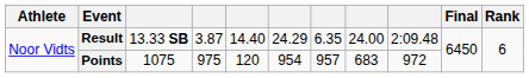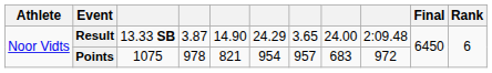 <table class=wikitable style=font-size:90%>
 <tr>
 <th>Athlete</th>
 <th>Event</th>
 <th></th>
 <th></th>
 <th></th>
 <th></th>
 <th></th>
 <th></th>
 <th></th>
 <th>Final</th>
 <th>Rank</th>
 </tr>
 <tr align=center>
 <td rowspan=2 align=left><a href='#'>Noor Vidts</a></td>
 <th style=font-size:95%>Result</th>
 <td>13.33 <strong>SB</strong></td>
 <td>3.87</td>
-<td>14.40</td>
+<td>14.90</td>
 <td>24.29</td>
-<td>6.35</td>
+<td>3.65</td>
 <td>24.00</td>
 <td>2:09.48</td>
 <td rowspan=2>6450</td>
 <td rowspan=2>6</td>
 </tr>
 <tr align=center>
 <th style=font-size:95%>Points</th>
 <td>1075</td>
-<td>975</td>
-<td>120</td>
+<td>978</td>
+<td>821</td>
 <td>954</td>
 <td>957</td>
 <td>683</td>
 <td>972</td>
 </tr>
 </table>
